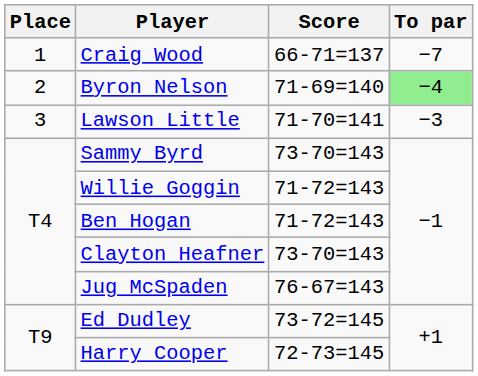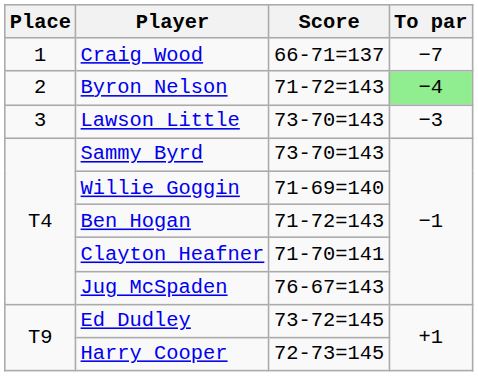 <table class="wikitable">
 <tr>
 <th>Place</th>
 <th>Player</th>
 <th>Score</th>
 <th>To par</th>
 </tr>
 <tr>
 <td align="center">1</td>
 <td> <a href='#'>Craig Wood</a></td>
 <td>66-71=137</td>
 <td align="center">−7</td>
 </tr>
 <tr>
 <td align="center">2</td>
 <td> <a href='#'>Byron Nelson</a></td>
-<td>71-69=140</td>
+<td>71-72=143</td>
 <td align="center" style="background: lightgreen;">−4</td>
 </tr>
 <tr>
 <td align="center">3</td>
 <td> <a href='#'>Lawson Little</a></td>
-<td>71-70=141</td>
+<td>73-70=143</td>
 <td align="center">−3</td>
 </tr>
 <tr>
 <td rowspan=5 align="center">T4</td>
 <td> <a href='#'>Sammy Byrd</a></td>
 <td>73-70=143</td>
 <td rowspan=5 align="center">−1</td>
 </tr>
 <tr>
 <td> <a href='#'>Willie Goggin</a></td>
-<td>71-72=143</td>
+<td>71-69=140</td>
 </tr>
 <tr>
 <td> <a href='#'>Ben Hogan</a></td>
 <td>71-72=143</td>
 </tr>
 <tr>
 <td> <a href='#'>Clayton Heafner</a></td>
-<td>73-70=143</td>
+<td>71-70=141</td>
 </tr>
 <tr>
 <td> <a href='#'>Jug McSpaden</a></td>
 <td>76-67=143</td>
 </tr>
 <tr>
 <td rowspan=2 align="center">T9</td>
 <td> <a href='#'>Ed Dudley</a></td>
 <td>73-72=145</td>
 <td rowspan=2 align="center">+1</td>
 </tr>
 <tr>
 <td> <a href='#'>Harry Cooper</a></td>
 <td>72-73=145</td>
 </tr>
 </table>
